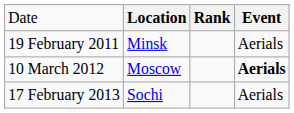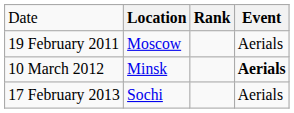 <table class="wikitable sortable" style="font-size:90%" style="text-align:center">
 <tr>
 <td>Date</td>
 <th>Location</th>
 <th>Rank</th>
 <th>Event</th>
 </tr>
 <tr>
 <td>19 February 2011</td>
-<td><a href='#'>Minsk</a></td>
+<td><a href='#'>Moscow</a></td>
 <td></td>
 <td>Aerials</td>
 </tr>
 <tr>
 <td>10 March 2012</td>
-<td><a href='#'>Moscow</a></td>
+<td><a href='#'>Minsk</a></td>
 <td></td>
 <td><strong>Aerials</strong></td>
 </tr>
 <tr>
 <td>17 February 2013</td>
 <td><a href='#'>Sochi</a></td>
 <td></td>
 <td>Aerials</td>
 </tr>
 </table>
